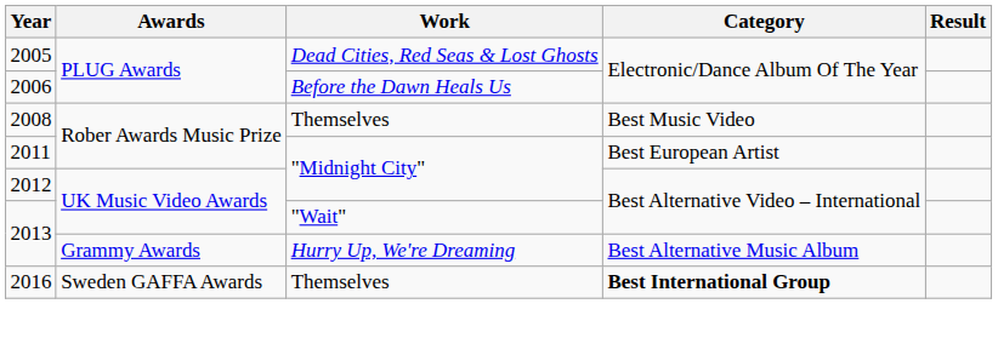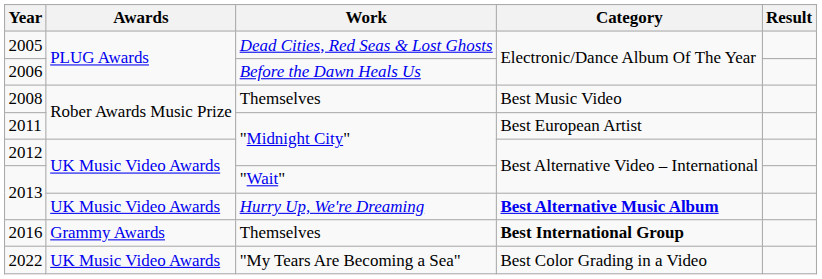 <table class=wikitable>
 <tr>
 <th>Year</th>
 <th>Awards</th>
 <th>Work</th>
 <th>Category</th>
 <th>Result</th>
 </tr>
 <tr>
 <td>2005</td>
 <td rowspan=2><a href='#'>PLUG Awards</a></td>
 <td><em><a href='#'>Dead Cities, Red Seas & Lost Ghosts</a></em></td>
 <td rowspan=2>Electronic/Dance Album Of The Year</td>
 <td></td>
 </tr>
 <tr>
 <td>2006</td>
 <td><em><a href='#'>Before the Dawn Heals Us</a></em></td>
 <td></td>
 </tr>
 <tr>
 <td>2008</td>
 <td rowspan=2>Rober Awards Music Prize</td>
 <td>Themselves</td>
 <td>Best Music Video</td>
 <td></td>
 </tr>
 <tr>
 <td>2011</td>
 <td rowspan=2>"<a href='#'>Midnight City</a>"</td>
 <td>Best European Artist</td>
 <td></td>
 </tr>
 <tr>
 <td>2012</td>
 <td rowspan="2"><a href='#'>UK Music Video Awards</a></td>
 <td rowspan="2">Best Alternative Video – International</td>
 <td></td>
 </tr>
 <tr>
 <td rowspan="2">2013</td>
 <td>"<a href='#'>Wait</a>"</td>
 <td></td>
 </tr>
 <tr>
-<td><a href='#'>Grammy Awards</a></td>
+<td><a href='#'>UK Music Video Awards</a></td>
 <td><em><a href='#'>Hurry Up, We're Dreaming</a></em></td>
-<td><a href='#'>Best Alternative Music Album</a></td>
+<td><strong><a href='#'>Best Alternative Music Album</a></strong></td>
 <td></td>
 </tr>
 <tr>
 <td>2016</td>
-<td>Sweden GAFFA Awards</td>
+<td><a href='#'>Grammy Awards</a></td>
 <td>Themselves</td>
 <td><strong>Best International Group</strong></td>
 <td></td>
 </tr>
+<tr>
+<td>2022</td>
+<td><a href='#'>UK Music Video Awards</a></td>
+<td>"My Tears Are Becoming a Sea"</td>
+<td>Best Color Grading in a Video</td>
+<td></td>
+</tr>
 </table>
